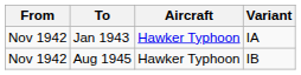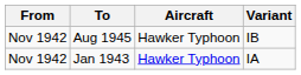 <table class="wikitable">
 <tr>
 <th>From</th>
 <th>To</th>
 <th>Aircraft</th>
 <th>Variant</th>
 </tr>
 <tr>
 <td>Nov 1942</td>
+<td>Aug 1945</td>
+<td>Hawker Typhoon</td>
+<td>IB</td>
+</tr>
+<tr>
+<td>Nov 1942</td>
 <td>Jan 1943</td>
 <td><a href='#'>Hawker Typhoon</a></td>
 <td>IA</td>
 </tr>
-<tr>
-<td>Nov 1942</td>
-<td>Aug 1945</td>
-<td>Hawker Typhoon</td>
-<td>IB</td>
-</tr>
 </table>
